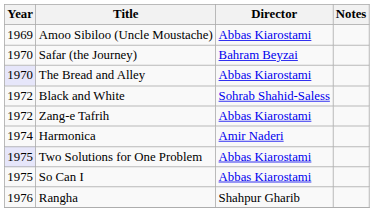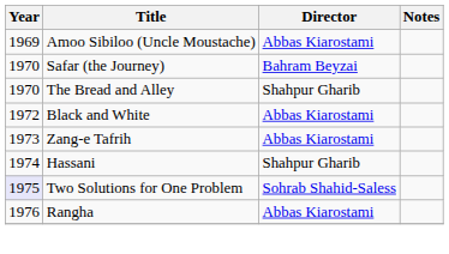 <table class="wikitable sortable">
 <tr>
 <th>Year</th>
 <th>Title</th>
 <th>Director</th>
 <th class="unsortable">Notes</th>
 </tr>
 <tr>
 <td>1969</td>
 <td>Amoo Sibiloo (Uncle Moustache)</td>
 <td><a href='#'>Abbas Kiarostami</a></td>
 <td></td>
 </tr>
 <tr>
 <td>1970</td>
 <td>Safar (the Journey)</td>
 <td><a href='#'>Bahram Beyzai</a></td>
 <td></td>
 </tr>
 <tr>
-<td style="background: lavender;">1970</td>
+<td>1970</td>
 <td>The Bread and Alley</td>
-<td><a href='#'>Abbas Kiarostami</a></td>
+<td>Shahpur Gharib</td>
 <td></td>
 </tr>
 <tr>
 <td>1972</td>
 <td>Black and White</td>
-<td><a href='#'>Sohrab Shahid-Saless</a></td>
+<td><a href='#'>Abbas Kiarostami</a></td>
 <td></td>
 </tr>
 <tr>
-<td>1972</td>
+<td>1973</td>
 <td>Zang-e Tafrih</td>
 <td><a href='#'>Abbas Kiarostami</a></td>
 <td></td>
 </tr>
 <tr>
 <td>1974</td>
-<td>Harmonica</td>
-<td><a href='#'>Amir Naderi</a></td>
+<td>Hassani</td>
+<td>Shahpur Gharib</td>
 <td></td>
 </tr>
 <tr>
 <td style="background: lavender;">1975</td>
 <td>Two Solutions for One Problem</td>
-<td><a href='#'>Abbas Kiarostami</a></td>
-<td></td>
-</tr>
-<tr>
-<td>1975</td>
-<td>So Can I</td>
-<td><a href='#'>Abbas Kiarostami</a></td>
+<td><a href='#'>Sohrab Shahid-Saless</a></td>
 <td></td>
 </tr>
 <tr>
 <td>1976</td>
 <td>Rangha</td>
-<td>Shahpur Gharib</td>
+<td><a href='#'>Abbas Kiarostami</a></td>
 <td></td>
 </tr>
 <tr>
 </tr>
 </table>
